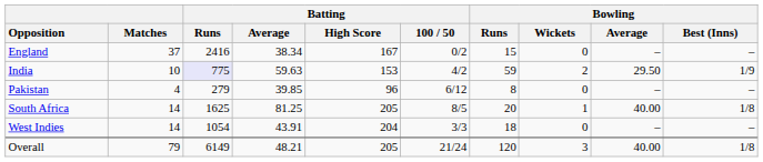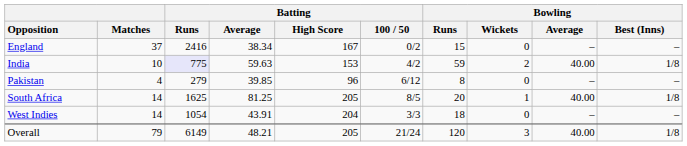 <table class="wikitable" style="margin: 1em auto 1em auto; width:80%">
 <tr>
 <th colspan=2> </th>
 <th colspan=4>Batting</th>
 <th colspan=4>Bowling</th>
 </tr>
 <tr>
 <th style="text-align:left;">Opposition</th>
 <th>Matches</th>
 <th>Runs</th>
 <th>Average</th>
 <th>High Score</th>
 <th>100 / 50</th>
 <th>Runs</th>
 <th>Wickets</th>
 <th>Average</th>
 <th>Best (Inns)</th>
 </tr>
 <tr style="text-align:right;">
 <td style="text-align:left;"><a href='#'>England</a></td>
 <td>37</td>
 <td>2416</td>
 <td>38.34</td>
 <td>167</td>
 <td>0/2</td>
 <td>15</td>
 <td>0</td>
 <td>–</td>
 <td>–</td>
 </tr>
 <tr style="text-align:right;">
 <td style="text-align:left;"><a href='#'>India</a></td>
 <td>10</td>
 <td style="background: lavender;">775</td>
 <td>59.63</td>
 <td>153</td>
 <td>4/2</td>
 <td>59</td>
 <td>2</td>
-<td>29.50</td>
-<td>1/9</td>
+<td>40.00</td>
+<td>1/8</td>
 </tr>
 <tr style="text-align:right;">
 <td style="text-align:left;"><a href='#'>Pakistan</a></td>
 <td>4</td>
 <td>279</td>
 <td>39.85</td>
 <td>96</td>
 <td>6/12</td>
 <td>8</td>
 <td>0</td>
 <td>–</td>
 <td>–</td>
 </tr>
 <tr style="text-align:right;">
 <td style="text-align:left;"><a href='#'>South Africa</a></td>
 <td>14</td>
 <td>1625</td>
 <td>81.25</td>
 <td>205</td>
 <td>8/5</td>
 <td>20</td>
 <td>1</td>
 <td>40.00</td>
 <td>1/8</td>
 </tr>
 <tr style="text-align:right;">
 <td style="text-align:left;"><a href='#'>West Indies</a></td>
 <td>14</td>
 <td>1054</td>
 <td>43.91</td>
 <td>204</td>
 <td>3/3</td>
 <td>18</td>
 <td>0</td>
 <td>–</td>
 <td>–</td>
 </tr>
 <tr style="text-align:right; border-top:solid 2px grey;">
 <td style="text-align:left;">Overall</td>
 <td>79</td>
 <td>6149</td>
 <td>48.21</td>
 <td>205</td>
 <td>21/24</td>
 <td>120</td>
 <td>3</td>
 <td>40.00</td>
 <td>1/8</td>
 </tr>
 </table>
